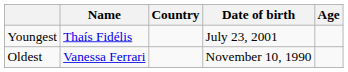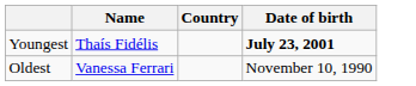 <table class="wikitable">
 <tr>
 <th></th>
 <th>Name</th>
 <th>Country</th>
 <th>Date of birth</th>
-<th>Age</th>
 </tr>
 <tr>
 <td>Youngest</td>
 <td><a href='#'>Thaís Fidélis</a></td>
 <td></td>
-<td>July 23, 2001</td>
-<td></td>
+<td><strong>July 23, 2001</strong></td>
 </tr>
 <tr>
 <td>Oldest</td>
 <td><a href='#'>Vanessa Ferrari</a></td>
 <td></td>
 <td>November 10, 1990</td>
-<td></td>
 </tr>
 </table>
